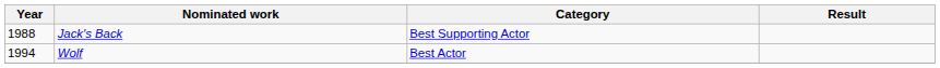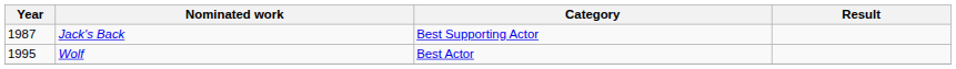 <table width="95%" class="wikitable sortable">
 <tr>
 <th width="2%">Year</th>
 <th width="20%">Nominated work</th>
 <th width="20%">Category</th>
 <th width="10%">Result</th>
 </tr>
 <tr>
-<td>1988</td>
+<td>1987</td>
 <td><em><a href='#'>Jack's Back</a></em></td>
 <td><a href='#'>Best Supporting Actor</a></td>
 <td></td>
 </tr>
 <tr>
-<td>1994</td>
+<td>1995</td>
 <td><em><a href='#'>Wolf</a></em></td>
 <td><a href='#'>Best Actor</a></td>
 <td></td>
 </tr>
 <tr>
 </tr>
 </table>
